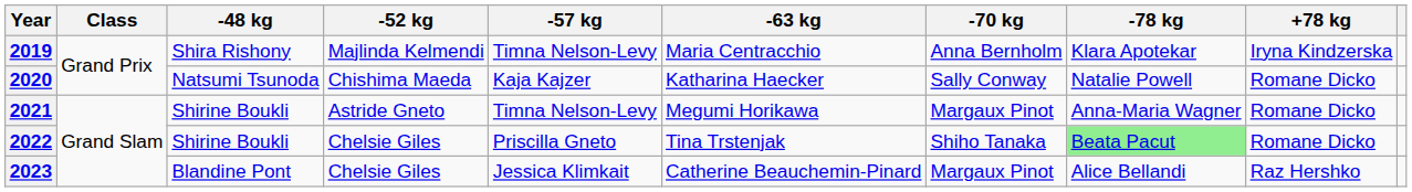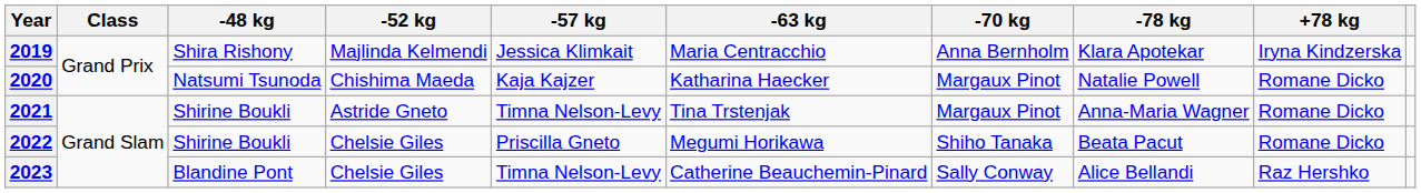 <table class=wikitable style="font-size:90%;">
 <tr>
 <th>Year</th>
 <th>Class</th>
 <th>-48 kg</th>
 <th>-52 kg</th>
 <th>-57 kg</th>
 <th>-63 kg</th>
 <th>-70 kg</th>
 <th>-78 kg</th>
 <th>+78 kg</th>
 <th></th>
 </tr>
 <tr>
 <th><a href='#'>2019</a></th>
 <td rowspan=2>Grand Prix</td>
 <td> <a href='#'>Shira Rishony</a></td>
 <td> <a href='#'>Majlinda Kelmendi</a></td>
-<td> <a href='#'>Timna Nelson-Levy</a></td>
+<td> <a href='#'>Jessica Klimkait</a></td>
 <td> <a href='#'>Maria Centracchio</a></td>
 <td> <a href='#'>Anna Bernholm</a></td>
 <td> <a href='#'>Klara Apotekar</a></td>
 <td> <a href='#'>Iryna Kindzerska</a></td>
 <td></td>
 </tr>
 <tr>
 <th><a href='#'>2020</a></th>
 <td> <a href='#'>Natsumi Tsunoda</a></td>
 <td> <a href='#'>Chishima Maeda</a></td>
 <td> <a href='#'>Kaja Kajzer</a></td>
 <td> <a href='#'>Katharina Haecker</a></td>
-<td> <a href='#'>Sally Conway</a></td>
+<td> <a href='#'>Margaux Pinot</a></td>
 <td> <a href='#'>Natalie Powell</a></td>
 <td> <a href='#'>Romane Dicko</a></td>
 <td></td>
 </tr>
 <tr>
 <th><a href='#'>2021</a></th>
 <td rowspan=3>Grand Slam</td>
 <td> <a href='#'>Shirine Boukli</a></td>
 <td> <a href='#'>Astride Gneto</a></td>
 <td> <a href='#'>Timna Nelson-Levy</a></td>
-<td> <a href='#'>Megumi Horikawa</a></td>
+<td> <a href='#'>Tina Trstenjak</a></td>
 <td> <a href='#'>Margaux Pinot</a></td>
 <td> <a href='#'>Anna-Maria Wagner</a></td>
 <td> <a href='#'>Romane Dicko</a></td>
 <td></td>
 </tr>
 <tr>
 <th><a href='#'>2022</a></th>
 <td> <a href='#'>Shirine Boukli</a></td>
 <td> <a href='#'>Chelsie Giles</a></td>
 <td> <a href='#'>Priscilla Gneto</a></td>
-<td> <a href='#'>Tina Trstenjak</a></td>
+<td> <a href='#'>Megumi Horikawa</a></td>
 <td> <a href='#'>Shiho Tanaka</a></td>
-<td style="background: lightgreen;"> <a href='#'>Beata Pacut</a></td>
+<td> <a href='#'>Beata Pacut</a></td>
 <td> <a href='#'>Romane Dicko</a></td>
 <td></td>
 </tr>
 <tr>
 <th><a href='#'>2023</a></th>
 <td> <a href='#'>Blandine Pont</a></td>
 <td> <a href='#'>Chelsie Giles</a></td>
-<td> <a href='#'>Jessica Klimkait</a></td>
+<td> <a href='#'>Timna Nelson-Levy</a></td>
 <td> <a href='#'>Catherine Beauchemin-Pinard</a></td>
-<td> <a href='#'>Margaux Pinot</a></td>
+<td> <a href='#'>Sally Conway</a></td>
 <td> <a href='#'>Alice Bellandi</a></td>
 <td> <a href='#'>Raz Hershko</a></td>
 <td></td>
 </tr>
 </table>
